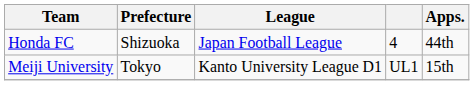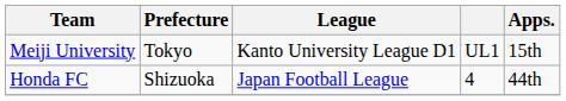 <table class="wikitable sortable" style="text-align:left">
 <tr>
 <th>Team</th>
 <th>Prefecture</th>
 <th>League</th>
 <th></th>
 <th>Apps.</th>
 </tr>
 <tr>
+<td><a href='#'>Meiji University</a></td>
+<td>Tokyo</td>
+<td>Kanto University League D1</td>
+<td>UL1</td>
+<td>15th</td>
+</tr>
+<tr>
 <td><a href='#'>Honda FC</a></td>
 <td>Shizuoka</td>
 <td><a href='#'>Japan Football League</a></td>
 <td>4</td>
 <td>44th</td>
 </tr>
 <tr>
-<td><a href='#'>Meiji University</a></td>
-<td>Tokyo</td>
-<td>Kanto University League D1</td>
-<td>UL1</td>
-<td>15th</td>
-</tr>
-<tr>
 </tr>
 </table>
